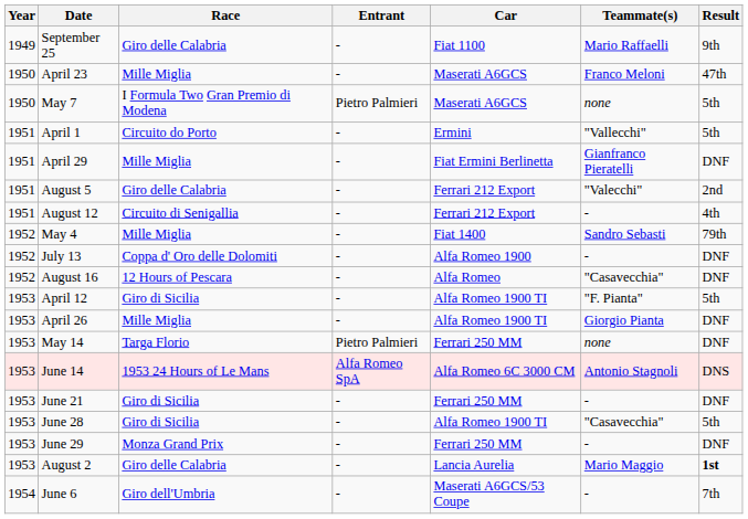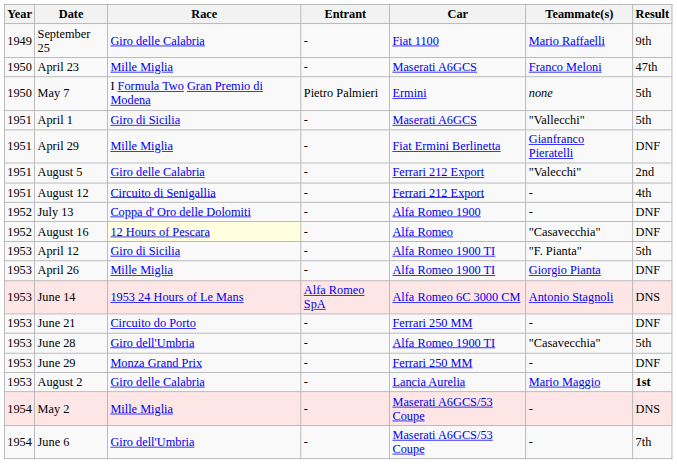 <table class="wikitable">
 <tr>
 <th>Year</th>
 <th>Date</th>
 <th>Race</th>
 <th>Entrant</th>
 <th>Car</th>
 <th>Teammate(s)</th>
 <th>Result</th>
 </tr>
 <tr>
 <td>1949</td>
 <td>September 25</td>
 <td><a href='#'>Giro delle Calabria</a></td>
 <td>-</td>
 <td><a href='#'>Fiat 1100</a></td>
 <td><a href='#'>Mario Raffaelli</a></td>
 <td>9th</td>
 </tr>
 <tr>
 <td>1950</td>
 <td>April 23</td>
 <td><a href='#'>Mille Miglia</a></td>
 <td>-</td>
 <td><a href='#'>Maserati A6GCS</a></td>
 <td><a href='#'>Franco Meloni</a></td>
 <td>47th</td>
 </tr>
 <tr>
 <td>1950</td>
 <td>May 7</td>
 <td>I <a href='#'>Formula Two</a> <a href='#'>Gran Premio di Modena</a></td>
 <td>Pietro Palmieri</td>
-<td><a href='#'>Maserati A6GCS</a></td>
+<td><a href='#'>Ermini</a></td>
 <td><em>none</em></td>
 <td>5th</td>
 </tr>
 <tr>
 <td>1951</td>
 <td>April 1</td>
-<td><a href='#'>Circuito do Porto</a></td>
+<td><a href='#'>Giro di Sicilia</a></td>
 <td>-</td>
-<td><a href='#'>Ermini</a></td>
+<td><a href='#'>Maserati A6GCS</a></td>
 <td>"Vallecchi"</td>
 <td>5th</td>
 </tr>
 <tr>
 <td>1951</td>
 <td>April 29</td>
 <td><a href='#'>Mille Miglia</a></td>
 <td>-</td>
 <td><a href='#'>Fiat Ermini Berlinetta</a></td>
 <td><a href='#'>Gianfranco Pieratelli</a></td>
 <td>DNF</td>
 </tr>
 <tr>
 <td>1951</td>
 <td>August 5</td>
 <td><a href='#'>Giro delle Calabria</a></td>
 <td>-</td>
 <td><a href='#'>Ferrari 212 Export</a></td>
 <td>"Valecchi"</td>
 <td>2nd</td>
 </tr>
 <tr>
 <td>1951</td>
 <td>August 12</td>
 <td><a href='#'>Circuito di Senigallia</a></td>
 <td>-</td>
 <td><a href='#'>Ferrari 212 Export</a></td>
 <td>-</td>
 <td>4th</td>
 </tr>
 <tr>
 <td>1952</td>
-<td>May 4</td>
-<td><a href='#'>Mille Miglia</a></td>
-<td>-</td>
-<td><a href='#'>Fiat 1400</a></td>
-<td><a href='#'>Sandro Sebasti</a></td>
-<td>79th</td>
-</tr>
-<tr>
-<td>1952</td>
 <td>July 13</td>
 <td><a href='#'>Coppa d' Oro delle Dolomiti</a></td>
 <td>-</td>
 <td><a href='#'>Alfa Romeo 1900</a></td>
 <td>-</td>
 <td>DNF</td>
 </tr>
 <tr>
 <td>1952</td>
 <td>August 16</td>
-<td><a href='#'>12 Hours of Pescara</a></td>
+<td style="background: lightyellow;"><a href='#'>12 Hours of Pescara</a></td>
 <td>-</td>
 <td><a href='#'>Alfa Romeo</a></td>
 <td>"Casavecchia"</td>
 <td>DNF</td>
 </tr>
 <tr>
 <td>1953</td>
 <td>April 12</td>
 <td><a href='#'>Giro di Sicilia</a></td>
 <td>-</td>
 <td><a href='#'>Alfa Romeo 1900 TI</a></td>
 <td>"F. Pianta"</td>
 <td>5th</td>
 </tr>
 <tr>
 <td>1953</td>
 <td>April 26</td>
 <td><a href='#'>Mille Miglia</a></td>
 <td>-</td>
 <td><a href='#'>Alfa Romeo 1900 TI</a></td>
 <td><a href='#'>Giorgio Pianta</a></td>
 <td>DNF</td>
 </tr>
 <tr>
-<td>1953</td>
-<td>May 14</td>
-<td><a href='#'>Targa Florio</a></td>
-<td>Pietro Palmieri</td>
-<td><a href='#'>Ferrari 250 MM</a></td>
-<td><em>none</em></td>
-<td>DNF</td>
-</tr>
-<tr>
 <td style="background:#ffe6e6;">1953</td>
 <td style="background:#ffe6e6;">June 14</td>
 <td style="background:#ffe6e6;"><a href='#'>1953 24 Hours of Le Mans</a></td>
 <td style="background:#ffe6e6;"><a href='#'>Alfa Romeo SpA</a></td>
 <td style="background:#ffe6e6;"><a href='#'>Alfa Romeo 6C 3000 CM</a></td>
 <td style="background:#ffe6e6;"><a href='#'>Antonio Stagnoli</a></td>
 <td style="background:#ffe6e6;">DNS</td>
 </tr>
 <tr>
 <td>1953</td>
 <td>June 21</td>
-<td><a href='#'>Giro di Sicilia</a></td>
+<td><a href='#'>Circuito do Porto</a></td>
 <td>-</td>
 <td><a href='#'>Ferrari 250 MM</a></td>
 <td>-</td>
 <td>DNF</td>
 </tr>
 <tr>
 <td>1953</td>
 <td>June 28</td>
-<td><a href='#'>Giro di Sicilia</a></td>
+<td><a href='#'>Giro dell'Umbria</a></td>
 <td>-</td>
 <td><a href='#'>Alfa Romeo 1900 TI</a></td>
 <td>"Casavecchia"</td>
 <td>5th</td>
 </tr>
 <tr>
 <td>1953</td>
 <td>June 29</td>
 <td><a href='#'>Monza Grand Prix</a></td>
 <td>-</td>
 <td><a href='#'>Ferrari 250 MM</a></td>
 <td>-</td>
 <td>DNF</td>
 </tr>
 <tr>
 <td>1953</td>
 <td>August 2</td>
 <td><a href='#'>Giro delle Calabria</a></td>
 <td>-</td>
 <td><a href='#'>Lancia Aurelia</a></td>
 <td><a href='#'>Mario Maggio</a></td>
 <td><strong>1st</strong></td>
 </tr>
 <tr>
+<td style="background:#ffe6e6;">1954</td>
+<td style="background:#ffe6e6;">May 2</td>
+<td style="background:#ffe6e6;"><a href='#'>Mille Miglia</a></td>
+<td style="background:#ffe6e6;">-</td>
+<td style="background:#ffe6e6;"><a href='#'>Maserati A6GCS/53 Coupe</a></td>
+<td style="background:#ffe6e6;">-</td>
+<td style="background:#ffe6e6;">DNS</td>
+</tr>
+<tr>
 <td>1954</td>
 <td>June 6</td>
 <td><a href='#'>Giro dell'Umbria</a></td>
 <td>-</td>
 <td><a href='#'>Maserati A6GCS/53 Coupe</a></td>
 <td>-</td>
 <td>7th</td>
 </tr>
 </table>
